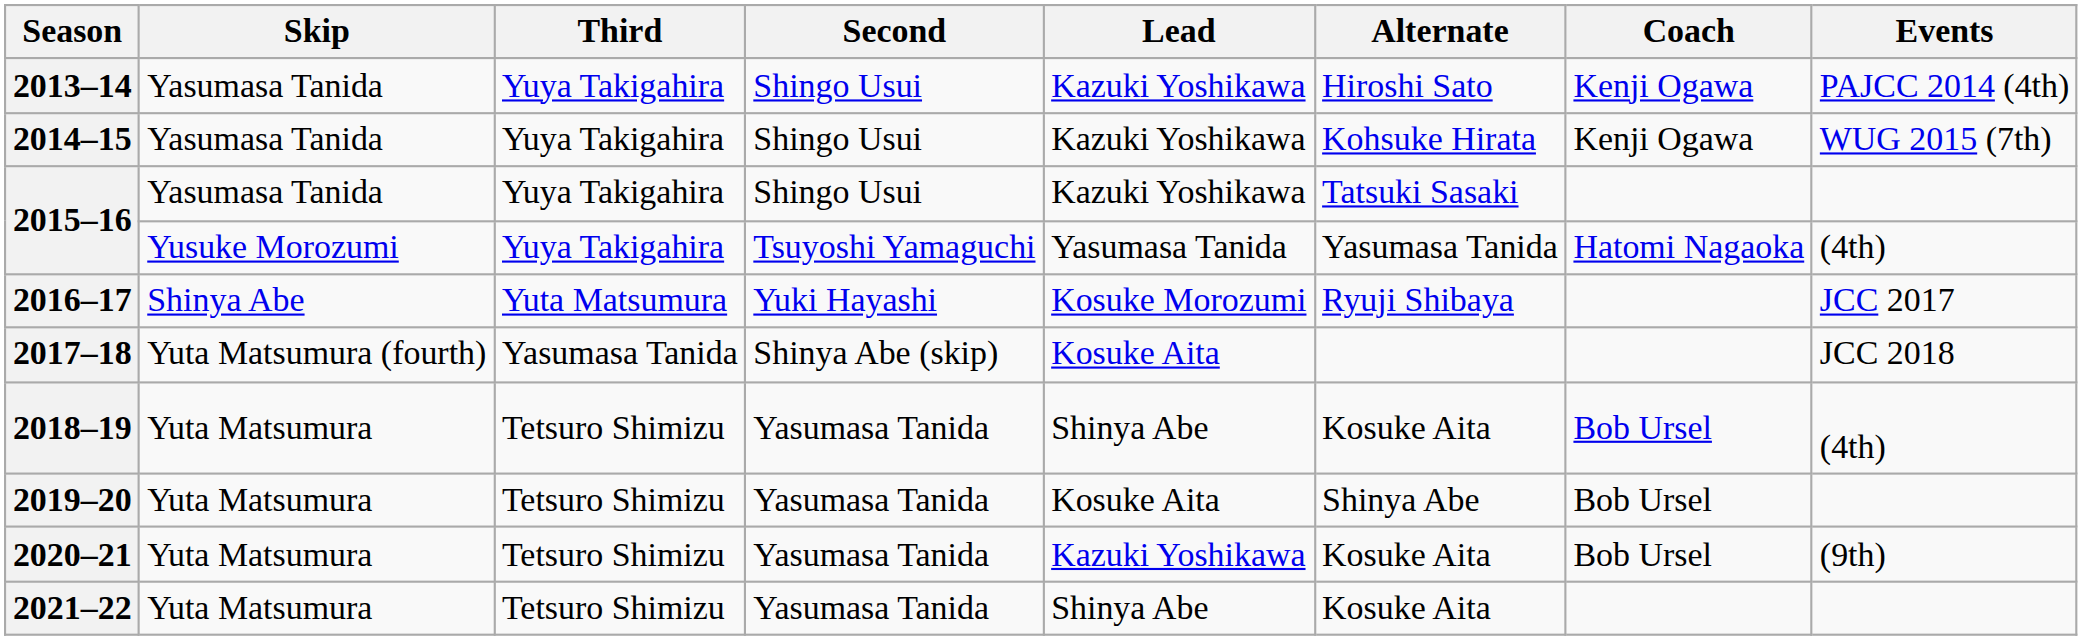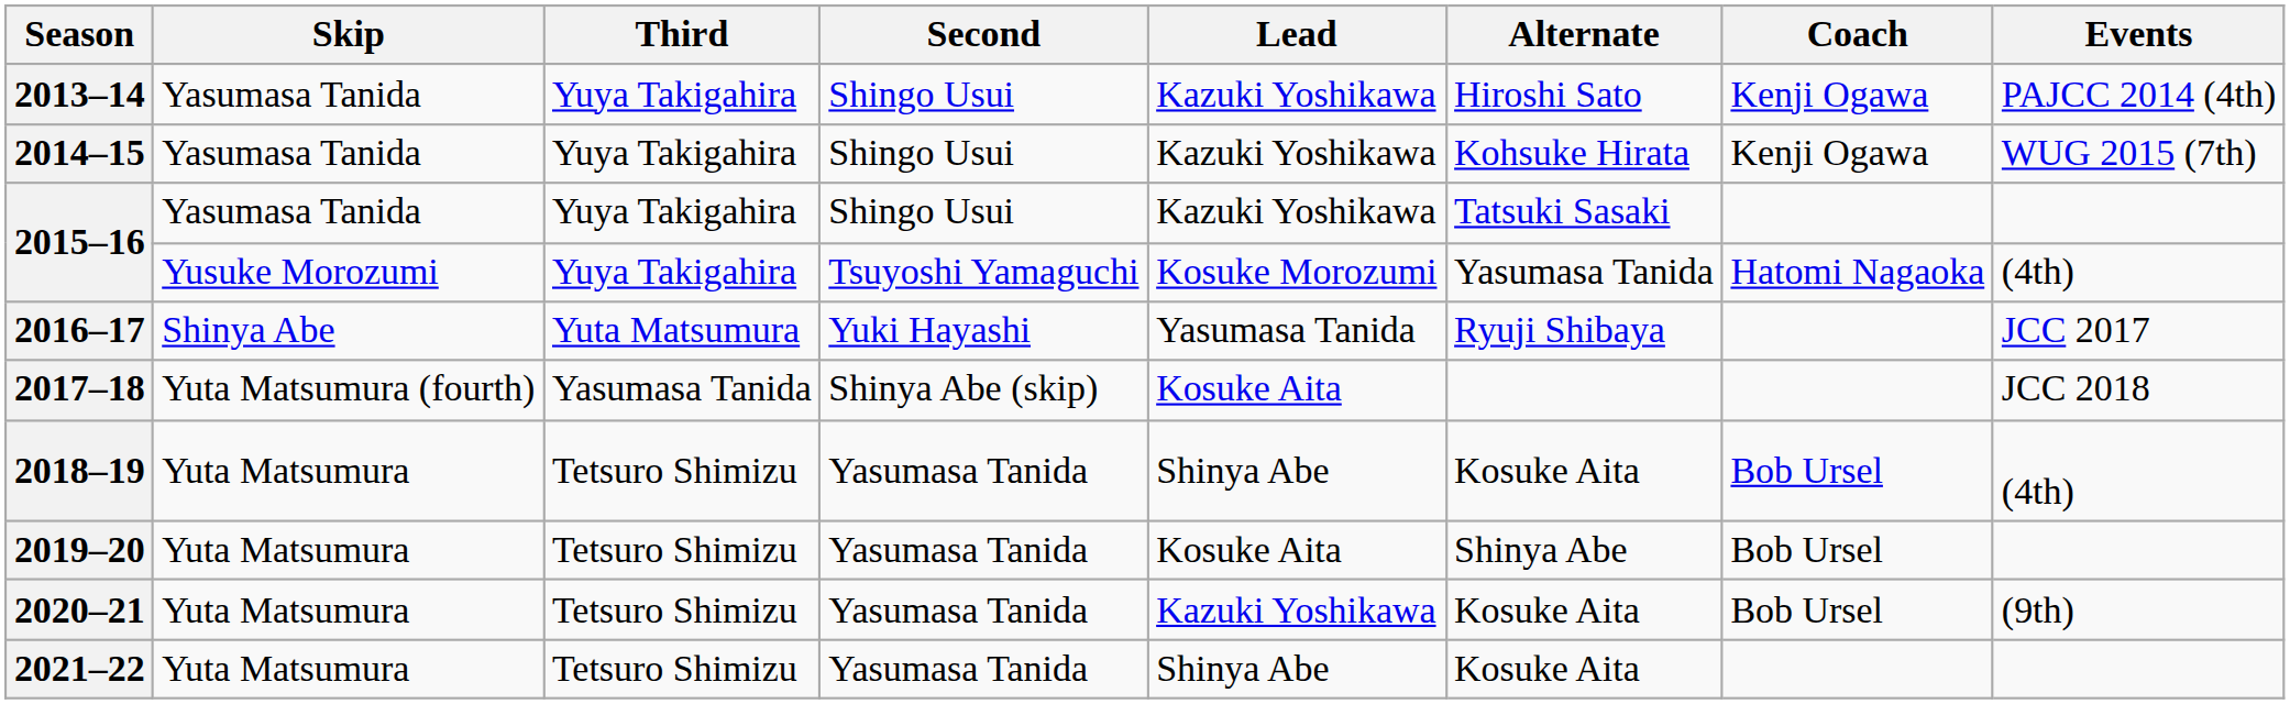 <table class="wikitable">
 <tr>
 <th scope="col">Season</th>
 <th scope="col">Skip</th>
 <th scope="col">Third</th>
 <th scope="col">Second</th>
 <th scope="col">Lead</th>
 <th scope="col">Alternate</th>
 <th scope="col">Coach</th>
 <th scope="col">Events</th>
 </tr>
 <tr>
 <th scope="row">2013–14</th>
 <td>Yasumasa Tanida</td>
 <td><a href='#'>Yuya Takigahira</a></td>
 <td><a href='#'>Shingo Usui</a></td>
 <td><a href='#'>Kazuki Yoshikawa</a></td>
 <td><a href='#'>Hiroshi Sato</a></td>
 <td><a href='#'>Kenji Ogawa</a></td>
 <td><a href='#'>PAJCC 2014</a> (4th)</td>
 </tr>
 <tr>
 <th scope="row">2014–15</th>
 <td>Yasumasa Tanida</td>
 <td>Yuya Takigahira</td>
 <td>Shingo Usui</td>
 <td>Kazuki Yoshikawa</td>
 <td><a href='#'>Kohsuke Hirata</a></td>
 <td>Kenji Ogawa</td>
 <td><a href='#'>WUG 2015</a> (7th)</td>
 </tr>
 <tr>
 <th scope="row" rowspan=2>2015–16</th>
 <td>Yasumasa Tanida</td>
 <td>Yuya Takigahira</td>
 <td>Shingo Usui</td>
 <td>Kazuki Yoshikawa</td>
 <td><a href='#'>Tatsuki Sasaki</a></td>
 <td></td>
 <td></td>
 </tr>
 <tr>
 <td><a href='#'>Yusuke Morozumi</a></td>
 <td><a href='#'>Yuya Takigahira</a></td>
 <td><a href='#'>Tsuyoshi Yamaguchi</a></td>
-<td>Yasumasa Tanida</td>
+<td><a href='#'>Kosuke Morozumi</a></td>
 <td>Yasumasa Tanida</td>
 <td><a href='#'>Hatomi Nagaoka</a></td>
 <td> (4th)</td>
 </tr>
 <tr>
 <th scope="row">2016–17</th>
 <td><a href='#'>Shinya Abe</a></td>
 <td><a href='#'>Yuta Matsumura</a></td>
 <td><a href='#'>Yuki Hayashi</a></td>
-<td><a href='#'>Kosuke Morozumi</a></td>
+<td>Yasumasa Tanida</td>
 <td><a href='#'>Ryuji Shibaya</a></td>
 <td></td>
 <td><a href='#'>JCC</a> 2017 </td>
 </tr>
 <tr>
 <th scope="row">2017–18</th>
 <td>Yuta Matsumura (fourth)</td>
 <td>Yasumasa Tanida</td>
 <td>Shinya Abe (skip)</td>
 <td><a href='#'>Kosuke Aita</a></td>
 <td></td>
 <td></td>
 <td>JCC 2018 </td>
 </tr>
 <tr>
 <th scope="row">2018–19</th>
 <td>Yuta Matsumura</td>
 <td>Tetsuro Shimizu</td>
 <td>Yasumasa Tanida</td>
 <td>Shinya Abe</td>
 <td>Kosuke Aita</td>
 <td><a href='#'>Bob Ursel</a></td>
 <td>  <br>  (4th)</td>
 </tr>
 <tr>
 <th scope="row">2019–20</th>
 <td>Yuta Matsumura</td>
 <td>Tetsuro Shimizu</td>
 <td>Yasumasa Tanida</td>
 <td>Kosuke Aita</td>
 <td>Shinya Abe</td>
 <td>Bob Ursel</td>
 <td> </td>
 </tr>
 <tr>
 <th scope="row">2020–21</th>
 <td>Yuta Matsumura</td>
 <td>Tetsuro Shimizu</td>
 <td>Yasumasa Tanida</td>
 <td><a href='#'>Kazuki Yoshikawa</a></td>
 <td>Kosuke Aita</td>
 <td>Bob Ursel</td>
 <td> (9th)</td>
 </tr>
 <tr>
 <th scope="row">2021–22</th>
 <td>Yuta Matsumura</td>
 <td>Tetsuro Shimizu</td>
 <td>Yasumasa Tanida</td>
 <td>Shinya Abe</td>
 <td>Kosuke Aita</td>
 <td></td>
 <td></td>
 </tr>
 </table>
